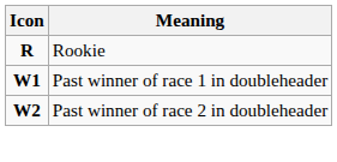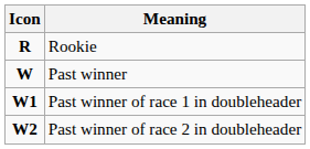 <table class="wikitable" style="font-size: 95%;">
 <tr>
 <th>Icon</th>
 <th>Meaning</th>
 </tr>
 <tr>
 <td align="center"><strong><span>R</span></strong></td>
 <td>Rookie</td>
 </tr>
 <tr>
+<td align="center"><strong><span>W</span></strong></td>
+<td>Past winner</td>
+</tr>
+<tr>
 <td align="center"><strong><span>W1</span></strong></td>
 <td>Past winner of race 1 in doubleheader</td>
 </tr>
 <tr>
 <td align="center"><strong><span>W2</span></strong></td>
 <td>Past winner of race 2 in doubleheader</td>
 </tr>
 </table>
